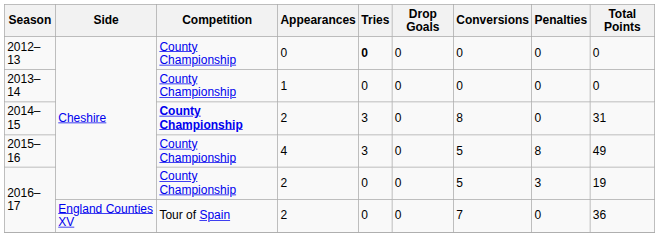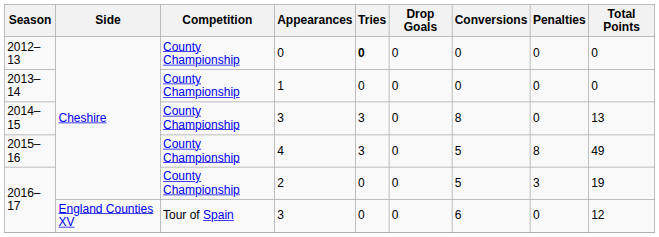 <table class="wikitable sortable">
 <tr>
 <th>Season</th>
 <th>Side</th>
 <th>Competition</th>
 <th>Appearances</th>
 <th>Tries</th>
 <th>Drop Goals</th>
 <th>Conversions</th>
 <th>Penalties</th>
 <th>Total Points</th>
 </tr>
 <tr>
 <td>2012–13</td>
 <td rowspan=5><a href='#'>Cheshire</a></td>
 <td><a href='#'>County Championship</a></td>
 <td>0</td>
 <td><strong>0</strong></td>
 <td>0</td>
 <td>0</td>
 <td>0</td>
 <td>0</td>
 </tr>
 <tr>
 <td>2013–14</td>
 <td><a href='#'>County Championship</a></td>
 <td>1</td>
 <td>0</td>
 <td>0</td>
 <td>0</td>
 <td>0</td>
 <td>0</td>
 </tr>
 <tr>
 <td>2014–15</td>
-<td><strong><a href='#'>County Championship</a></strong></td>
-<td>2</td>
+<td><a href='#'>County Championship</a></td>
+<td>3</td>
 <td>3</td>
 <td>0</td>
 <td>8</td>
 <td>0</td>
-<td>31</td>
+<td>13</td>
 </tr>
 <tr>
 <td>2015–16</td>
 <td><a href='#'>County Championship</a></td>
 <td>4</td>
 <td>3</td>
 <td>0</td>
 <td>5</td>
 <td>8</td>
 <td>49</td>
 </tr>
 <tr>
 <td rowspan=2>2016–17</td>
 <td><a href='#'>County Championship</a></td>
 <td>2</td>
 <td>0</td>
 <td>0</td>
 <td>5</td>
 <td>3</td>
 <td>19</td>
 </tr>
 <tr>
 <td><a href='#'>England Counties XV</a></td>
 <td>Tour of <a href='#'>Spain</a></td>
-<td>2</td>
+<td>3</td>
 <td>0</td>
 <td>0</td>
-<td>7</td>
+<td>6</td>
 <td>0</td>
-<td>36</td>
+<td>12</td>
 </tr>
 <tr>
 </tr>
 </table>
